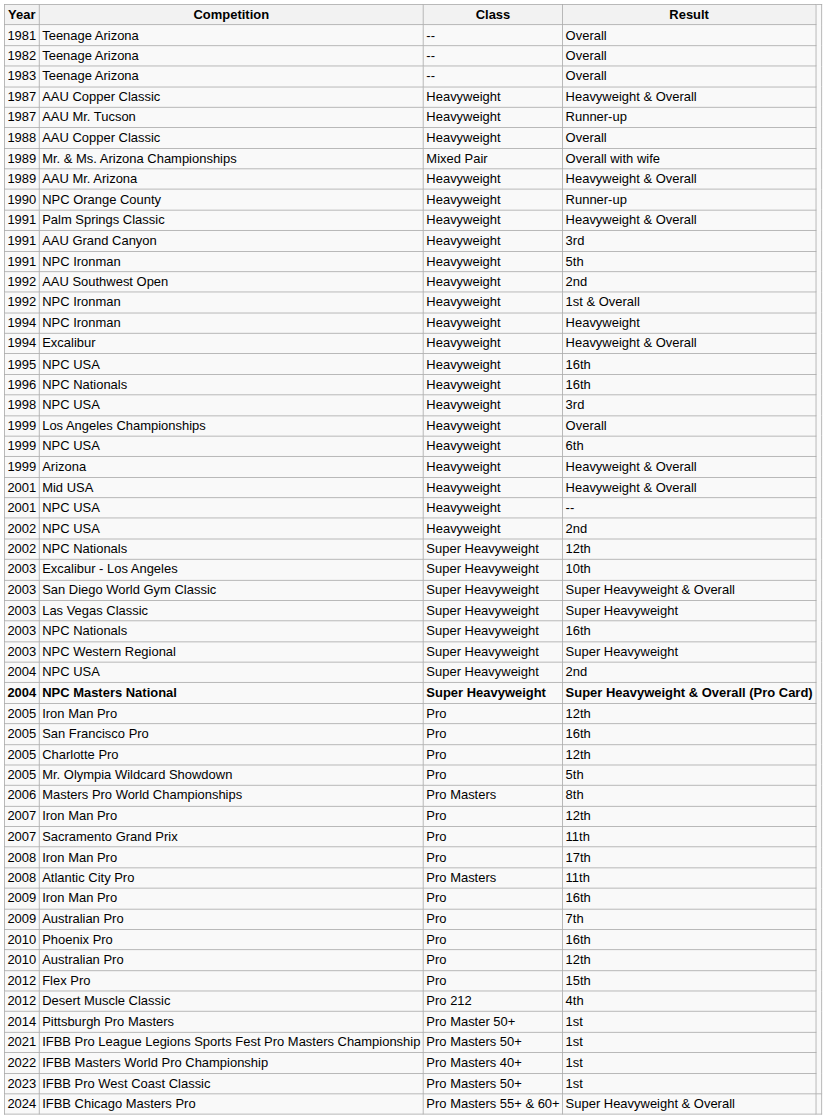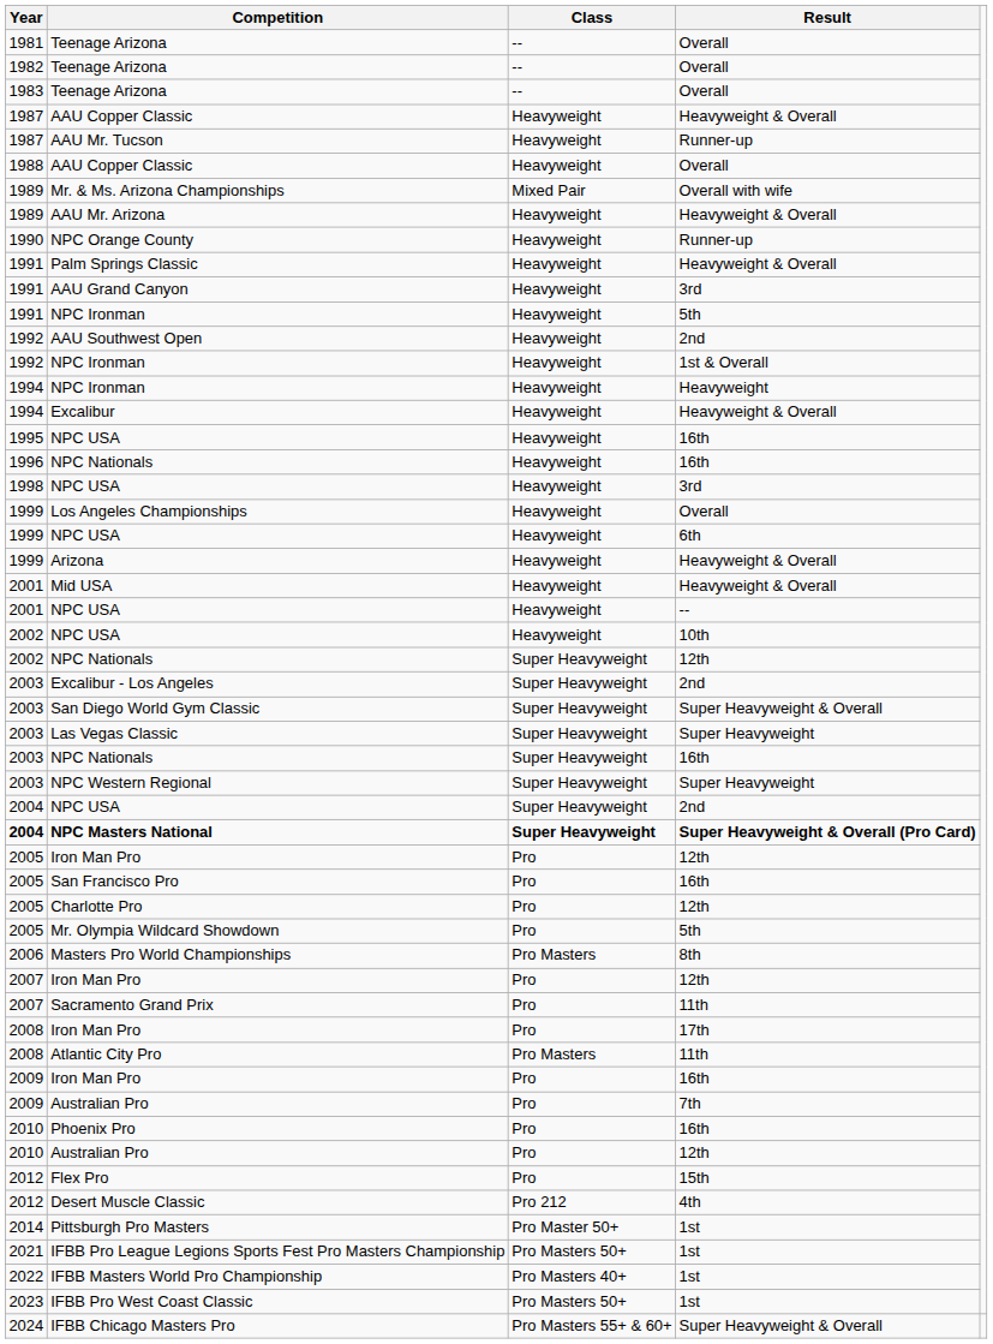 <table class="wikitable">
 <tr>
 <th>Year</th>
 <th>Competition</th>
 <th>Class</th>
 <th>Result</th>
 </tr>
 <tr>
 <td>1981</td>
 <td>Teenage Arizona</td>
 <td>--</td>
 <td>Overall</td>
 </tr>
 <tr>
 <td>1982</td>
 <td>Teenage Arizona</td>
 <td>--</td>
 <td>Overall</td>
 </tr>
 <tr>
 <td>1983</td>
 <td>Teenage Arizona</td>
 <td>--</td>
 <td>Overall</td>
 </tr>
 <tr>
 <td>1987</td>
 <td>AAU Copper Classic</td>
 <td>Heavyweight</td>
 <td>Heavyweight & Overall</td>
 </tr>
 <tr>
 <td>1987</td>
 <td>AAU Mr. Tucson</td>
 <td>Heavyweight</td>
 <td>Runner-up</td>
 </tr>
 <tr>
 <td>1988</td>
 <td>AAU Copper Classic</td>
 <td>Heavyweight</td>
 <td>Overall</td>
 </tr>
 <tr>
 <td>1989</td>
 <td>Mr. & Ms. Arizona Championships</td>
 <td>Mixed Pair</td>
 <td>Overall with wife</td>
 </tr>
 <tr>
 <td>1989</td>
 <td>AAU Mr. Arizona</td>
 <td>Heavyweight</td>
 <td>Heavyweight & Overall</td>
 </tr>
 <tr>
 <td>1990</td>
 <td>NPC Orange County</td>
 <td>Heavyweight</td>
 <td>Runner-up</td>
 </tr>
 <tr>
 <td>1991</td>
 <td>Palm Springs Classic</td>
 <td>Heavyweight</td>
 <td>Heavyweight & Overall</td>
 </tr>
 <tr>
 <td>1991</td>
 <td>AAU Grand Canyon</td>
 <td>Heavyweight</td>
 <td>3rd</td>
 </tr>
 <tr>
 <td>1991</td>
 <td>NPC Ironman</td>
 <td>Heavyweight</td>
 <td>5th</td>
 </tr>
 <tr>
 <td>1992</td>
 <td>AAU Southwest Open</td>
 <td>Heavyweight</td>
 <td>2nd</td>
 </tr>
 <tr>
 <td>1992</td>
 <td>NPC Ironman</td>
 <td>Heavyweight</td>
 <td>1st & Overall</td>
 </tr>
 <tr>
 <td>1994</td>
 <td>NPC Ironman</td>
 <td>Heavyweight</td>
 <td>Heavyweight</td>
 </tr>
 <tr>
 <td>1994</td>
 <td>Excalibur</td>
 <td>Heavyweight</td>
 <td>Heavyweight & Overall</td>
 </tr>
 <tr>
 <td>1995</td>
 <td>NPC USA</td>
 <td>Heavyweight</td>
 <td>16th</td>
 </tr>
 <tr>
 <td>1996</td>
 <td>NPC Nationals</td>
 <td>Heavyweight</td>
 <td>16th</td>
 </tr>
 <tr>
 <td>1998</td>
 <td>NPC USA</td>
 <td>Heavyweight</td>
 <td>3rd</td>
 </tr>
 <tr>
 <td>1999</td>
 <td>Los Angeles Championships</td>
 <td>Heavyweight</td>
 <td>Overall</td>
 </tr>
 <tr>
 <td>1999</td>
 <td>NPC USA</td>
 <td>Heavyweight</td>
 <td>6th</td>
 </tr>
 <tr>
 <td>1999</td>
 <td>Arizona</td>
 <td>Heavyweight</td>
 <td>Heavyweight & Overall</td>
 </tr>
 <tr>
 <td>2001</td>
 <td>Mid USA</td>
 <td>Heavyweight</td>
 <td>Heavyweight & Overall</td>
 </tr>
 <tr>
 <td>2001</td>
 <td>NPC USA</td>
 <td>Heavyweight</td>
 <td>--</td>
 </tr>
 <tr>
 <td>2002</td>
 <td>NPC USA</td>
 <td>Heavyweight</td>
-<td>2nd</td>
+<td>10th</td>
 </tr>
 <tr>
 <td>2002</td>
 <td>NPC Nationals</td>
 <td>Super Heavyweight</td>
 <td>12th</td>
 </tr>
 <tr>
 <td>2003</td>
 <td>Excalibur - Los Angeles</td>
 <td>Super Heavyweight</td>
-<td>10th</td>
+<td>2nd</td>
 </tr>
 <tr>
 <td>2003</td>
 <td>San Diego World Gym Classic</td>
 <td>Super Heavyweight</td>
 <td>Super Heavyweight & Overall</td>
 </tr>
 <tr>
 <td>2003</td>
 <td>Las Vegas Classic</td>
 <td>Super Heavyweight</td>
 <td>Super Heavyweight</td>
 </tr>
 <tr>
 <td>2003</td>
 <td>NPC Nationals</td>
 <td>Super Heavyweight</td>
 <td>16th</td>
 </tr>
 <tr>
 <td>2003</td>
 <td>NPC Western Regional</td>
 <td>Super Heavyweight</td>
 <td>Super Heavyweight</td>
 </tr>
 <tr>
 <td>2004</td>
 <td>NPC USA</td>
 <td>Super Heavyweight</td>
 <td>2nd</td>
 </tr>
 <tr>
 <td><strong> 2004</strong></td>
 <td><strong>NPC Masters National</strong></td>
 <td><strong>Super Heavyweight</strong></td>
 <td><strong>Super Heavyweight & Overall (Pro Card)</strong></td>
 </tr>
 <tr>
 <td>2005</td>
 <td>Iron Man Pro</td>
 <td>Pro</td>
 <td>12th</td>
 </tr>
 <tr>
 <td>2005</td>
 <td>San Francisco Pro</td>
 <td>Pro</td>
 <td>16th</td>
 </tr>
 <tr>
 <td>2005</td>
 <td>Charlotte Pro</td>
 <td>Pro</td>
 <td>12th</td>
 </tr>
 <tr>
 <td>2005</td>
 <td>Mr. Olympia Wildcard Showdown</td>
 <td>Pro</td>
 <td>5th</td>
 </tr>
 <tr>
 <td>2006</td>
 <td>Masters Pro World Championships</td>
 <td>Pro Masters</td>
 <td>8th</td>
 </tr>
 <tr>
 <td>2007</td>
 <td>Iron Man Pro</td>
 <td>Pro</td>
 <td>12th</td>
 </tr>
 <tr>
 <td>2007</td>
 <td>Sacramento Grand Prix</td>
 <td>Pro</td>
 <td>11th</td>
 </tr>
 <tr>
 <td>2008</td>
 <td>Iron Man Pro</td>
 <td>Pro</td>
 <td>17th</td>
 </tr>
 <tr>
 <td>2008</td>
 <td>Atlantic City Pro</td>
 <td>Pro Masters</td>
 <td>11th</td>
 </tr>
 <tr>
 <td>2009</td>
 <td>Iron Man Pro</td>
 <td>Pro</td>
 <td>16th</td>
 </tr>
 <tr>
 <td>2009</td>
 <td>Australian Pro</td>
 <td>Pro</td>
 <td>7th</td>
 </tr>
 <tr>
 <td>2010</td>
 <td>Phoenix Pro</td>
 <td>Pro</td>
 <td>16th</td>
 </tr>
 <tr>
 <td>2010</td>
 <td>Australian Pro</td>
 <td>Pro</td>
 <td>12th</td>
 </tr>
 <tr>
 <td>2012</td>
 <td>Flex Pro</td>
 <td>Pro</td>
 <td>15th</td>
 </tr>
 <tr>
 <td>2012</td>
 <td>Desert Muscle Classic</td>
 <td>Pro 212</td>
 <td>4th</td>
 </tr>
 <tr>
 <td>2014</td>
 <td>Pittsburgh Pro Masters</td>
 <td>Pro Master 50+</td>
 <td>1st</td>
 </tr>
 <tr>
 <td>2021</td>
 <td>IFBB Pro League Legions Sports Fest Pro Masters Championship</td>
 <td>Pro Masters 50+</td>
 <td>1st</td>
 </tr>
 <tr>
 <td>2022</td>
 <td>IFBB Masters World Pro Championship</td>
 <td>Pro Masters 40+</td>
 <td>1st</td>
 </tr>
 <tr>
 <td>2023</td>
 <td>IFBB Pro West Coast Classic</td>
 <td>Pro Masters 50+</td>
 <td>1st</td>
 </tr>
 <tr>
 <td>2024</td>
 <td>IFBB Chicago Masters Pro</td>
 <td>Pro Masters 55+ & 60+</td>
 <td>Super Heavyweight & Overall</td>
 <td></td>
 </tr>
 </table>
